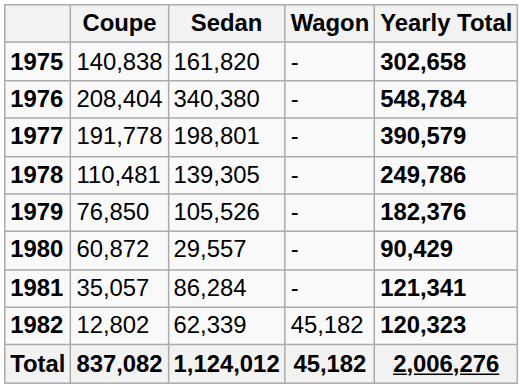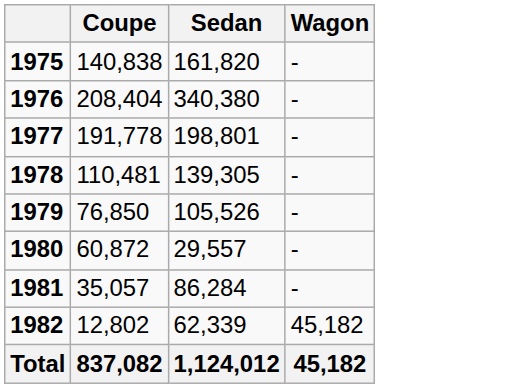 <table class="wikitable">
 <tr>
 <th></th>
 <th>Coupe</th>
 <th>Sedan</th>
 <th>Wagon</th>
-<th>Yearly Total</th>
 </tr>
 <tr>
 <td><strong>1975</strong></td>
 <td>140,838</td>
 <td>161,820</td>
 <td>-</td>
-<td><strong>302,658</strong></td>
 </tr>
 <tr>
 <td><strong>1976</strong></td>
 <td>208,404</td>
 <td>340,380</td>
 <td>-</td>
-<td><strong>548,784</strong></td>
 </tr>
 <tr>
 <td><strong>1977</strong></td>
 <td>191,778</td>
 <td>198,801</td>
 <td>-</td>
-<td><strong>390,579</strong></td>
 </tr>
 <tr>
 <td><strong>1978</strong></td>
 <td>110,481</td>
 <td>139,305</td>
 <td>-</td>
-<td><strong>249,786</strong></td>
 </tr>
 <tr>
 <td><strong>1979</strong></td>
 <td>76,850</td>
 <td>105,526</td>
 <td>-</td>
-<td><strong>182,376</strong></td>
 </tr>
 <tr>
 <td><strong>1980</strong></td>
 <td>60,872</td>
 <td>29,557</td>
 <td>-</td>
-<td><strong>90,429</strong></td>
 </tr>
 <tr>
 <td><strong>1981</strong></td>
 <td>35,057</td>
 <td>86,284</td>
 <td>-</td>
-<td><strong>121,341</strong></td>
 </tr>
 <tr>
 <td><strong>1982</strong></td>
 <td>12,802</td>
 <td>62,339</td>
 <td>45,182</td>
-<td><strong>120,323</strong></td>
 </tr>
 <tr>
 <th>Total</th>
 <th>837,082</th>
 <th>1,124,012</th>
 <th><strong>45,182</strong></th>
-<th><u>2,006,276</u></th>
 </tr>
 </table>
